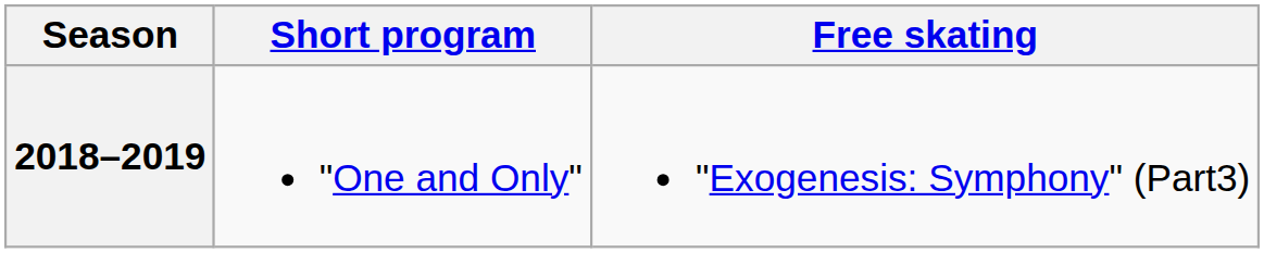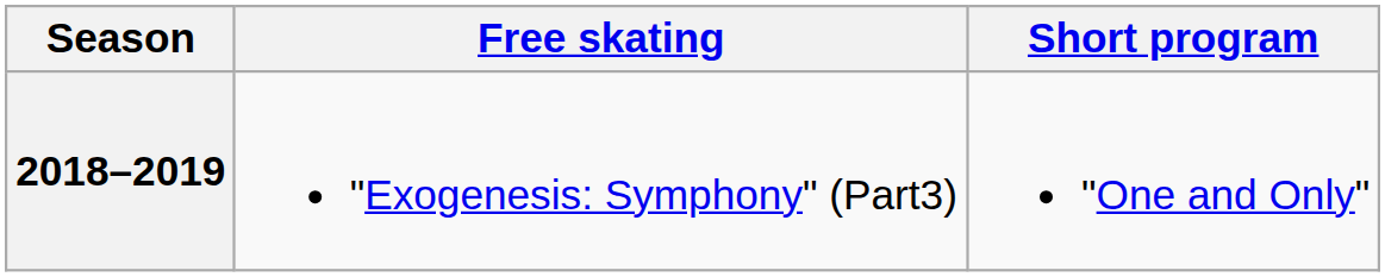 <table class=wikitable style=text-align:center>
 <tr>
 <th>Season</th>
+<th><a href='#'>Free skating</a></th>
 <th><a href='#'>Short program</a></th>
-<th><a href='#'>Free skating</a></th>
 </tr>
 <tr>
 <th>2018–2019</th>
+<td><br><ul><li>"<a href='#'>Exogenesis: Symphony</a>" (Part3) <br></li></ul></td>
 <td><br><ul><li>"<a href='#'>One and Only</a>" <br></li></ul></td>
-<td><br><ul><li>"<a href='#'>Exogenesis: Symphony</a>" (Part3) <br></li></ul></td>
 </tr>
 </table>
